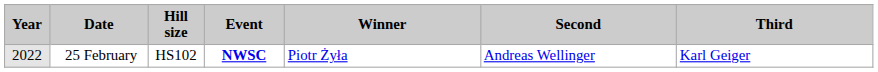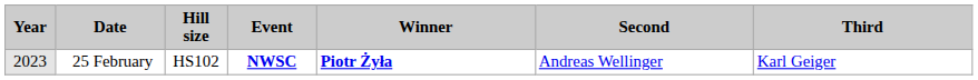 <table class="wikitable plainrowheaders" style="background:#fff; font-size:86%; line-height:15px; border:grey solid 1px; border-collapse:collapse;">
 <tr style="background:#ccc; text-align:center;">
 <th style="background:#ccc;" width="35">Year</th>
 <th style="background:#ccc;" width="85">Date</th>
 <th style="background:#ccc;" width="45">Hill size</th>
 <th style="background:#ccc;" width="68">Event</th>
 <th style="background:#ccc;" width="175">Winner</th>
 <th style="background:#ccc;" width="175">Second</th>
 <th style="background:#ccc;" width="175">Third</th>
 </tr>
 <tr>
-<td align=center bgcolor=#E5E5E5>2022</td>
+<td align=center bgcolor=#E5E5E5>2023</td>
 <td align=right>25 February  </td>
 <td align=center>HS102</td>
 <td align=center><strong><a href='#'>NWSC</a></strong></td>
-<td> <a href='#'>Piotr Żyła</a></td>
+<td><strong> <a href='#'>Piotr Żyła</a></strong></td>
 <td> <a href='#'>Andreas Wellinger</a></td>
 <td> <a href='#'>Karl Geiger</a></td>
 </tr>
 </table>
